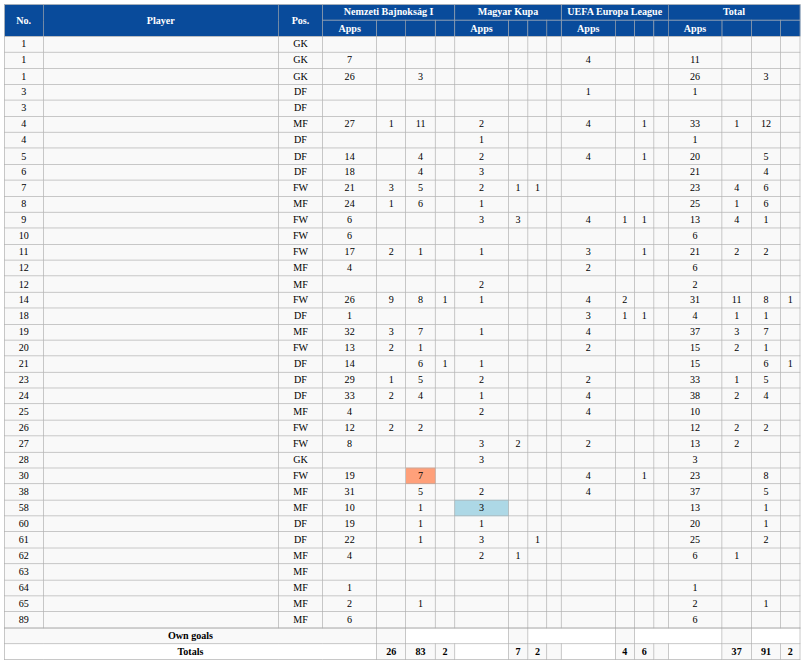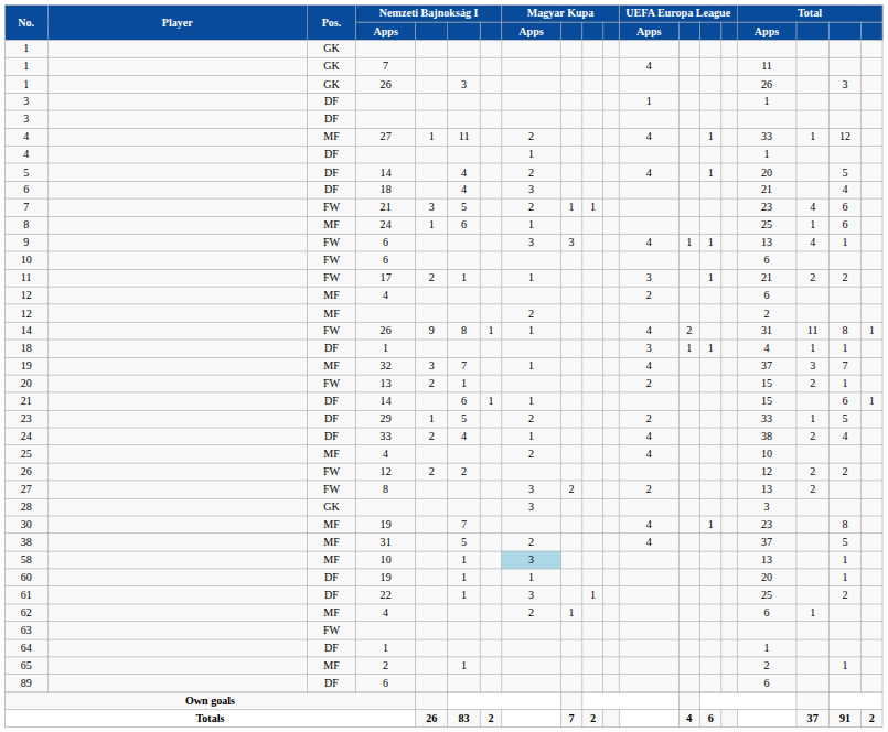 <table class="wikitable sortable alternance" style="text-align:center;width:100%">
 <tr>
 <th rowspan="2" style="background-color:#094B9B;color:white;width:5px">No.</th>
 <th rowspan="2" style="background-color:#094B9B;color:white;width:180px">Player</th>
 <th rowspan="2" style="background-color:#094B9B;color:white;width:5px">Pos.</th>
 <th colspan="4" style="background:#094B9B;color:white">Nemzeti Bajnokság I</th>
 <th colspan="4" style="background:#094B9B;color:white">Magyar Kupa</th>
 <th colspan="4" style="background:#094B9B;color:white">UEFA Europa League</th>
 <th colspan="4" style="background:#094B9B;color:white">Total</th>
 </tr>
 <tr style="text-align:center">
 <th width="4" style="background-color:#094B9B;color:white">Apps</th>
 <th width="4" style="background-color:#094B9B"></th>
 <th width="4" style="background-color:#094B9B"></th>
 <th width="4" style="background-color:#094B9B"></th>
 <th width="4" style="background-color:#094B9B;color:white">Apps</th>
 <th width="4" style="background-color:#094B9B"></th>
 <th width="4" style="background-color:#094B9B"></th>
 <th width="4" style="background-color:#094B9B"></th>
 <th width="4" style="background-color:#094B9B;color:white">Apps</th>
 <th width="4" style="background-color:#094B9B"></th>
 <th width="4" style="background-color:#094B9B"></th>
 <th width="4" style="background-color:#094B9B"></th>
 <th width="4" style="background-color:#094B9B;color:white">Apps</th>
 <th width="4" style="background-color:#094B9B"></th>
 <th width="4" style="background-color:#094B9B"></th>
 <th width="4" style="background-color:#094B9B"></th>
 </tr>
 <tr>
 <td>1</td>
 <td> </td>
 <td>GK</td>
 <td></td>
 <td></td>
 <td></td>
 <td></td>
 <td></td>
 <td></td>
 <td></td>
 <td></td>
 <td></td>
 <td></td>
 <td></td>
 <td></td>
 <td></td>
 <td></td>
 <td></td>
 <td></td>
 </tr>
 <tr>
 <td>1</td>
 <td> </td>
 <td>GK</td>
 <td>7</td>
 <td></td>
 <td></td>
 <td></td>
 <td></td>
 <td></td>
 <td></td>
 <td></td>
 <td>4</td>
 <td></td>
 <td></td>
 <td></td>
 <td>11</td>
 <td></td>
 <td></td>
 <td></td>
 </tr>
 <tr>
 <td>1</td>
 <td> </td>
 <td>GK</td>
 <td>26</td>
 <td></td>
 <td>3</td>
 <td></td>
 <td></td>
 <td></td>
 <td></td>
 <td></td>
 <td></td>
 <td></td>
 <td></td>
 <td></td>
 <td>26</td>
 <td></td>
 <td>3</td>
 <td></td>
 </tr>
 <tr>
 <td>3</td>
 <td> </td>
 <td>DF</td>
 <td></td>
 <td></td>
 <td></td>
 <td></td>
 <td></td>
 <td></td>
 <td></td>
 <td></td>
 <td>1</td>
 <td></td>
 <td></td>
 <td></td>
 <td>1</td>
 <td></td>
 <td></td>
 <td></td>
 </tr>
 <tr>
 <td>3</td>
 <td> </td>
 <td>DF</td>
 <td></td>
 <td></td>
 <td></td>
 <td></td>
 <td></td>
 <td></td>
 <td></td>
 <td></td>
 <td></td>
 <td></td>
 <td></td>
 <td></td>
 <td></td>
 <td></td>
 <td></td>
 <td></td>
 </tr>
 <tr>
 <td>4</td>
 <td> </td>
 <td>MF</td>
 <td>27</td>
 <td>1</td>
 <td>11</td>
 <td></td>
 <td>2</td>
 <td></td>
 <td></td>
 <td></td>
 <td>4</td>
 <td></td>
 <td>1</td>
 <td></td>
 <td>33</td>
 <td>1</td>
 <td>12</td>
 <td></td>
 </tr>
 <tr>
 <td>4</td>
 <td> </td>
 <td>DF</td>
 <td></td>
 <td></td>
 <td></td>
 <td></td>
 <td>1</td>
 <td></td>
 <td></td>
 <td></td>
 <td></td>
 <td></td>
 <td></td>
 <td></td>
 <td>1</td>
 <td></td>
 <td></td>
 <td></td>
 </tr>
 <tr>
 <td>5</td>
 <td> </td>
 <td>DF</td>
 <td>14</td>
 <td></td>
 <td>4</td>
 <td></td>
 <td>2</td>
 <td></td>
 <td></td>
 <td></td>
 <td>4</td>
 <td></td>
 <td>1</td>
 <td></td>
 <td>20</td>
 <td></td>
 <td>5</td>
 <td></td>
 </tr>
 <tr>
 <td>6</td>
 <td> </td>
 <td>DF</td>
 <td>18</td>
 <td></td>
 <td>4</td>
 <td></td>
 <td>3</td>
 <td></td>
 <td></td>
 <td></td>
 <td></td>
 <td></td>
 <td></td>
 <td></td>
 <td>21</td>
 <td></td>
 <td>4</td>
 <td></td>
 </tr>
 <tr>
 <td>7</td>
 <td> </td>
 <td>FW</td>
 <td>21</td>
 <td>3</td>
 <td>5</td>
 <td></td>
 <td>2</td>
 <td>1</td>
 <td>1</td>
 <td></td>
 <td></td>
 <td></td>
 <td></td>
 <td></td>
 <td>23</td>
 <td>4</td>
 <td>6</td>
 <td></td>
 </tr>
 <tr>
 <td>8</td>
 <td> </td>
 <td>MF</td>
 <td>24</td>
 <td>1</td>
 <td>6</td>
 <td></td>
 <td>1</td>
 <td></td>
 <td></td>
 <td></td>
 <td></td>
 <td></td>
 <td></td>
 <td></td>
 <td>25</td>
 <td>1</td>
 <td>6</td>
 <td></td>
 </tr>
 <tr>
 <td>9</td>
 <td> </td>
 <td>FW</td>
 <td>6</td>
 <td></td>
 <td></td>
 <td></td>
 <td>3</td>
 <td>3</td>
 <td></td>
 <td></td>
 <td>4</td>
 <td>1</td>
 <td>1</td>
 <td></td>
 <td>13</td>
 <td>4</td>
 <td>1</td>
 <td></td>
 </tr>
 <tr>
 <td>10</td>
 <td> </td>
 <td>FW</td>
 <td>6</td>
 <td></td>
 <td></td>
 <td></td>
 <td></td>
 <td></td>
 <td></td>
 <td></td>
 <td></td>
 <td></td>
 <td></td>
 <td></td>
 <td>6</td>
 <td></td>
 <td></td>
 <td></td>
 </tr>
 <tr>
 <td>11</td>
 <td> </td>
 <td>FW</td>
 <td>17</td>
 <td>2</td>
 <td>1</td>
 <td></td>
 <td>1</td>
 <td></td>
 <td></td>
 <td></td>
 <td>3</td>
 <td></td>
 <td>1</td>
 <td></td>
 <td>21</td>
 <td>2</td>
 <td>2</td>
 <td></td>
 </tr>
 <tr>
 <td>12</td>
 <td> </td>
 <td>MF</td>
 <td>4</td>
 <td></td>
 <td></td>
 <td></td>
 <td></td>
 <td></td>
 <td></td>
 <td></td>
 <td>2</td>
 <td></td>
 <td></td>
 <td></td>
 <td>6</td>
 <td></td>
 <td></td>
 <td></td>
 </tr>
 <tr>
 <td>12</td>
 <td> </td>
 <td>MF</td>
 <td></td>
 <td></td>
 <td></td>
 <td></td>
 <td>2</td>
 <td></td>
 <td></td>
 <td></td>
 <td></td>
 <td></td>
 <td></td>
 <td></td>
 <td>2</td>
 <td></td>
 <td></td>
 <td></td>
 </tr>
 <tr>
 <td>14</td>
 <td> </td>
 <td>FW</td>
 <td>26</td>
 <td>9</td>
 <td>8</td>
 <td>1</td>
 <td>1</td>
 <td></td>
 <td></td>
 <td></td>
 <td>4</td>
 <td>2</td>
 <td></td>
 <td></td>
 <td>31</td>
 <td>11</td>
 <td>8</td>
 <td>1</td>
 </tr>
 <tr>
 <td>18</td>
 <td> </td>
 <td>DF</td>
 <td>1</td>
 <td></td>
 <td></td>
 <td></td>
 <td></td>
 <td></td>
 <td></td>
 <td></td>
 <td>3</td>
 <td>1</td>
 <td>1</td>
 <td></td>
 <td>4</td>
 <td>1</td>
 <td>1</td>
 <td></td>
 </tr>
 <tr>
 <td>19</td>
 <td> </td>
 <td>MF</td>
 <td>32</td>
 <td>3</td>
 <td>7</td>
 <td></td>
 <td>1</td>
 <td></td>
 <td></td>
 <td></td>
 <td>4</td>
 <td></td>
 <td></td>
 <td></td>
 <td>37</td>
 <td>3</td>
 <td>7</td>
 <td></td>
 </tr>
 <tr>
 <td>20</td>
 <td> </td>
 <td>FW</td>
 <td>13</td>
 <td>2</td>
 <td>1</td>
 <td></td>
 <td></td>
 <td></td>
 <td></td>
 <td></td>
 <td>2</td>
 <td></td>
 <td></td>
 <td></td>
 <td>15</td>
 <td>2</td>
 <td>1</td>
 <td></td>
 </tr>
 <tr>
 <td>21</td>
 <td> </td>
 <td>DF</td>
 <td>14</td>
 <td></td>
 <td>6</td>
 <td>1</td>
 <td>1</td>
 <td></td>
 <td></td>
 <td></td>
 <td></td>
 <td></td>
 <td></td>
 <td></td>
 <td>15</td>
 <td></td>
 <td>6</td>
 <td>1</td>
 </tr>
 <tr>
 <td>23</td>
 <td> </td>
 <td>DF</td>
 <td>29</td>
 <td>1</td>
 <td>5</td>
 <td></td>
 <td>2</td>
 <td></td>
 <td></td>
 <td></td>
 <td>2</td>
 <td></td>
 <td></td>
 <td></td>
 <td>33</td>
 <td>1</td>
 <td>5</td>
 <td></td>
 </tr>
 <tr>
 <td>24</td>
 <td> </td>
 <td>DF</td>
 <td>33</td>
 <td>2</td>
 <td>4</td>
 <td></td>
 <td>1</td>
 <td></td>
 <td></td>
 <td></td>
 <td>4</td>
 <td></td>
 <td></td>
 <td></td>
 <td>38</td>
 <td>2</td>
 <td>4</td>
 <td></td>
 </tr>
 <tr>
 <td>25</td>
 <td> </td>
 <td>MF</td>
 <td>4</td>
 <td></td>
 <td></td>
 <td></td>
 <td>2</td>
 <td></td>
 <td></td>
 <td></td>
 <td>4</td>
 <td></td>
 <td></td>
 <td></td>
 <td>10</td>
 <td></td>
 <td></td>
 <td></td>
 </tr>
 <tr>
 <td>26</td>
 <td> </td>
 <td>FW</td>
 <td>12</td>
 <td>2</td>
 <td>2</td>
 <td></td>
 <td></td>
 <td></td>
 <td></td>
 <td></td>
 <td></td>
 <td></td>
 <td></td>
 <td></td>
 <td>12</td>
 <td>2</td>
 <td>2</td>
 <td></td>
 </tr>
 <tr>
 <td>27</td>
 <td> </td>
 <td>FW</td>
 <td>8</td>
 <td></td>
 <td></td>
 <td></td>
 <td>3</td>
 <td>2</td>
 <td></td>
 <td></td>
 <td>2</td>
 <td></td>
 <td></td>
 <td></td>
 <td>13</td>
 <td>2</td>
 <td></td>
 <td></td>
 </tr>
 <tr>
 <td>28</td>
 <td></td>
 <td>GK</td>
 <td></td>
 <td></td>
 <td></td>
 <td></td>
 <td>3</td>
 <td></td>
 <td></td>
 <td></td>
 <td></td>
 <td></td>
 <td></td>
 <td></td>
 <td>3</td>
 <td></td>
 <td></td>
 <td></td>
 </tr>
 <tr>
 <td>30</td>
 <td> </td>
-<td>FW</td>
+<td>MF</td>
 <td>19</td>
 <td></td>
-<td style="background: lightsalmon;">7</td>
+<td>7</td>
 <td></td>
 <td></td>
 <td></td>
 <td></td>
 <td></td>
 <td>4</td>
 <td></td>
 <td>1</td>
 <td></td>
 <td>23</td>
 <td></td>
 <td>8</td>
 <td></td>
 </tr>
 <tr>
 <td>38</td>
 <td> </td>
 <td>MF</td>
 <td>31</td>
 <td></td>
 <td>5</td>
 <td></td>
 <td>2</td>
 <td></td>
 <td></td>
 <td></td>
 <td>4</td>
 <td></td>
 <td></td>
 <td></td>
 <td>37</td>
 <td></td>
 <td>5</td>
 <td></td>
 </tr>
 <tr>
 <td>58</td>
 <td> </td>
 <td>MF</td>
 <td>10</td>
 <td></td>
 <td>1</td>
 <td></td>
 <td style="background: lightblue;">3</td>
 <td></td>
 <td></td>
 <td></td>
 <td></td>
 <td></td>
 <td></td>
 <td></td>
 <td>13</td>
 <td></td>
 <td>1</td>
 <td></td>
 </tr>
 <tr>
 <td>60</td>
 <td> </td>
 <td>DF</td>
 <td>19</td>
 <td></td>
 <td>1</td>
 <td></td>
 <td>1</td>
 <td></td>
 <td></td>
 <td></td>
 <td></td>
 <td></td>
 <td></td>
 <td></td>
 <td>20</td>
 <td></td>
 <td>1</td>
 <td></td>
 </tr>
 <tr>
 <td>61</td>
 <td> </td>
 <td>DF</td>
 <td>22</td>
 <td></td>
 <td>1</td>
 <td></td>
 <td>3</td>
 <td></td>
 <td>1</td>
 <td></td>
 <td></td>
 <td></td>
 <td></td>
 <td></td>
 <td>25</td>
 <td></td>
 <td>2</td>
 <td></td>
 </tr>
 <tr>
 <td>62</td>
 <td> </td>
 <td>MF</td>
 <td>4</td>
 <td></td>
 <td></td>
 <td></td>
 <td>2</td>
 <td>1</td>
 <td></td>
 <td></td>
 <td></td>
 <td></td>
 <td></td>
 <td></td>
 <td>6</td>
 <td>1</td>
 <td></td>
 <td></td>
 </tr>
 <tr>
 <td>63</td>
 <td> </td>
-<td>MF</td>
+<td>FW</td>
 <td></td>
 <td></td>
 <td></td>
 <td></td>
 <td></td>
 <td></td>
 <td></td>
 <td></td>
 <td></td>
 <td></td>
 <td></td>
 <td></td>
 <td></td>
 <td></td>
 <td></td>
 <td></td>
 </tr>
 <tr>
 <td>64</td>
 <td> </td>
-<td>MF</td>
+<td>DF</td>
 <td>1</td>
 <td></td>
 <td></td>
 <td></td>
 <td></td>
 <td></td>
 <td></td>
 <td></td>
 <td></td>
 <td></td>
 <td></td>
 <td></td>
 <td>1</td>
 <td></td>
 <td></td>
 <td></td>
 </tr>
 <tr>
 <td>65</td>
 <td> </td>
 <td>MF</td>
 <td>2</td>
 <td></td>
 <td>1</td>
 <td></td>
 <td></td>
 <td></td>
 <td></td>
 <td></td>
 <td></td>
 <td></td>
 <td></td>
 <td></td>
 <td>2</td>
 <td></td>
 <td>1</td>
 <td></td>
 </tr>
 <tr>
 <td>89</td>
 <td> </td>
-<td>MF</td>
+<td>DF</td>
 <td>6</td>
 <td></td>
 <td></td>
 <td></td>
 <td></td>
 <td></td>
 <td></td>
 <td></td>
 <td></td>
 <td></td>
 <td></td>
 <td></td>
 <td>6</td>
 <td></td>
 <td></td>
 <td></td>
 </tr>
 <tr>
 </tr>
 <tr class="sortbottom">
 <td colspan="4"><strong>Own goals</strong></td>
 <td></td>
 <td colspan="3" style="background:white;text-align:center"></td>
 <td></td>
 <td colspan="3" style="background:white;text-align:center"></td>
 <td></td>
 <td colspan="3" style="background:white;text-align:center"></td>
 <td></td>
 <td colspan="2" style="background:white;text-align:center"></td>
 </tr>
 <tr class="sortbottom">
 <td colspan="4" style="background:white;text-align:center"><strong>Totals</strong></td>
 <td><strong>26</strong></td>
 <td><strong>83</strong></td>
 <td><strong>2</strong></td>
 <td rowspan="3" style="background:white;text-align:center"></td>
 <td><strong>7</strong></td>
 <td><strong>2</strong></td>
 <td></td>
 <td rowspan="3" style="background:white;text-align:center"></td>
 <td><strong>4</strong></td>
 <td><strong>6</strong></td>
 <td></td>
 <td rowspan="3" style="background:white;text-align:center"></td>
 <td><strong>37</strong></td>
 <td><strong>91</strong></td>
 <td><strong>2</strong></td>
 </tr>
 </table>
